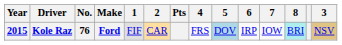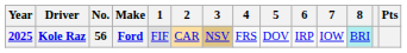 <table class="wikitable" style="text-align:center; font-size:75%">
 <tr>
 <th>Year</th>
 <th>Driver</th>
 <th>No.</th>
 <th>Make</th>
 <th>1</th>
 <th>2</th>
-<th>Pts</th>
+<th>3</th>
 <th>4</th>
 <th>5</th>
 <th>6</th>
 <th>7</th>
 <th>8</th>
 <th></th>
-<th>3</th>
+<th>Pts</th>
 </tr>
 <tr>
-<th><a href='#'>2015</a></th>
+<th><a href='#'>2025</a></th>
 <th><a href='#'>Kole Raz</a></th>
-<th>76</th>
+<th>56</th>
 <th><a href='#'>Ford</a></th>
 <td style="background:#DFDFDF;"><a href='#'>FIF</a><br></td>
 <td style="background:#FFDF9F;"><a href='#'>CAR</a><br></td>
-<th></th>
+<td style="background:#DFC484;"><a href='#'>NSV</a><br></td>
 <td><a href='#'>FRS</a></td>
-<td style="background: lightblue;"><a href='#'>DOV</a></td>
+<td><a href='#'>DOV</a></td>
 <td><a href='#'>IRP</a></td>
 <td><a href='#'>IOW</a></td>
 <td style="background: paleturquoise;"><a href='#'>BRI</a></td>
 <th></th>
-<td style="background:#DFC484;"><a href='#'>NSV</a><br></td>
+<th></th>
 </tr>
 </table>
